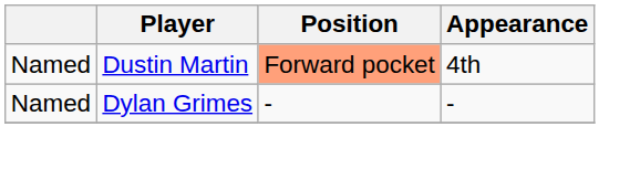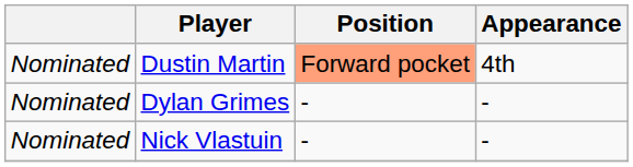 <table class="wikitable">
 <tr>
 <th></th>
 <th>Player</th>
 <th>Position</th>
 <th>Appearance</th>
 </tr>
 <tr>
-<td>Named</td>
+<td><em>Nominated</em></td>
 <td><a href='#'>Dustin Martin</a></td>
 <td style="background: lightsalmon;">Forward pocket</td>
 <td>4th</td>
 </tr>
 <tr>
-<td>Named</td>
+<td><em>Nominated</em></td>
 <td><a href='#'>Dylan Grimes</a></td>
+<td>-</td>
+<td>-</td>
+</tr>
+<tr>
+<td><em>Nominated</em></td>
+<td><a href='#'>Nick Vlastuin</a></td>
 <td>-</td>
 <td>-</td>
 </tr>
 <tr>
 </tr>
 </table>
